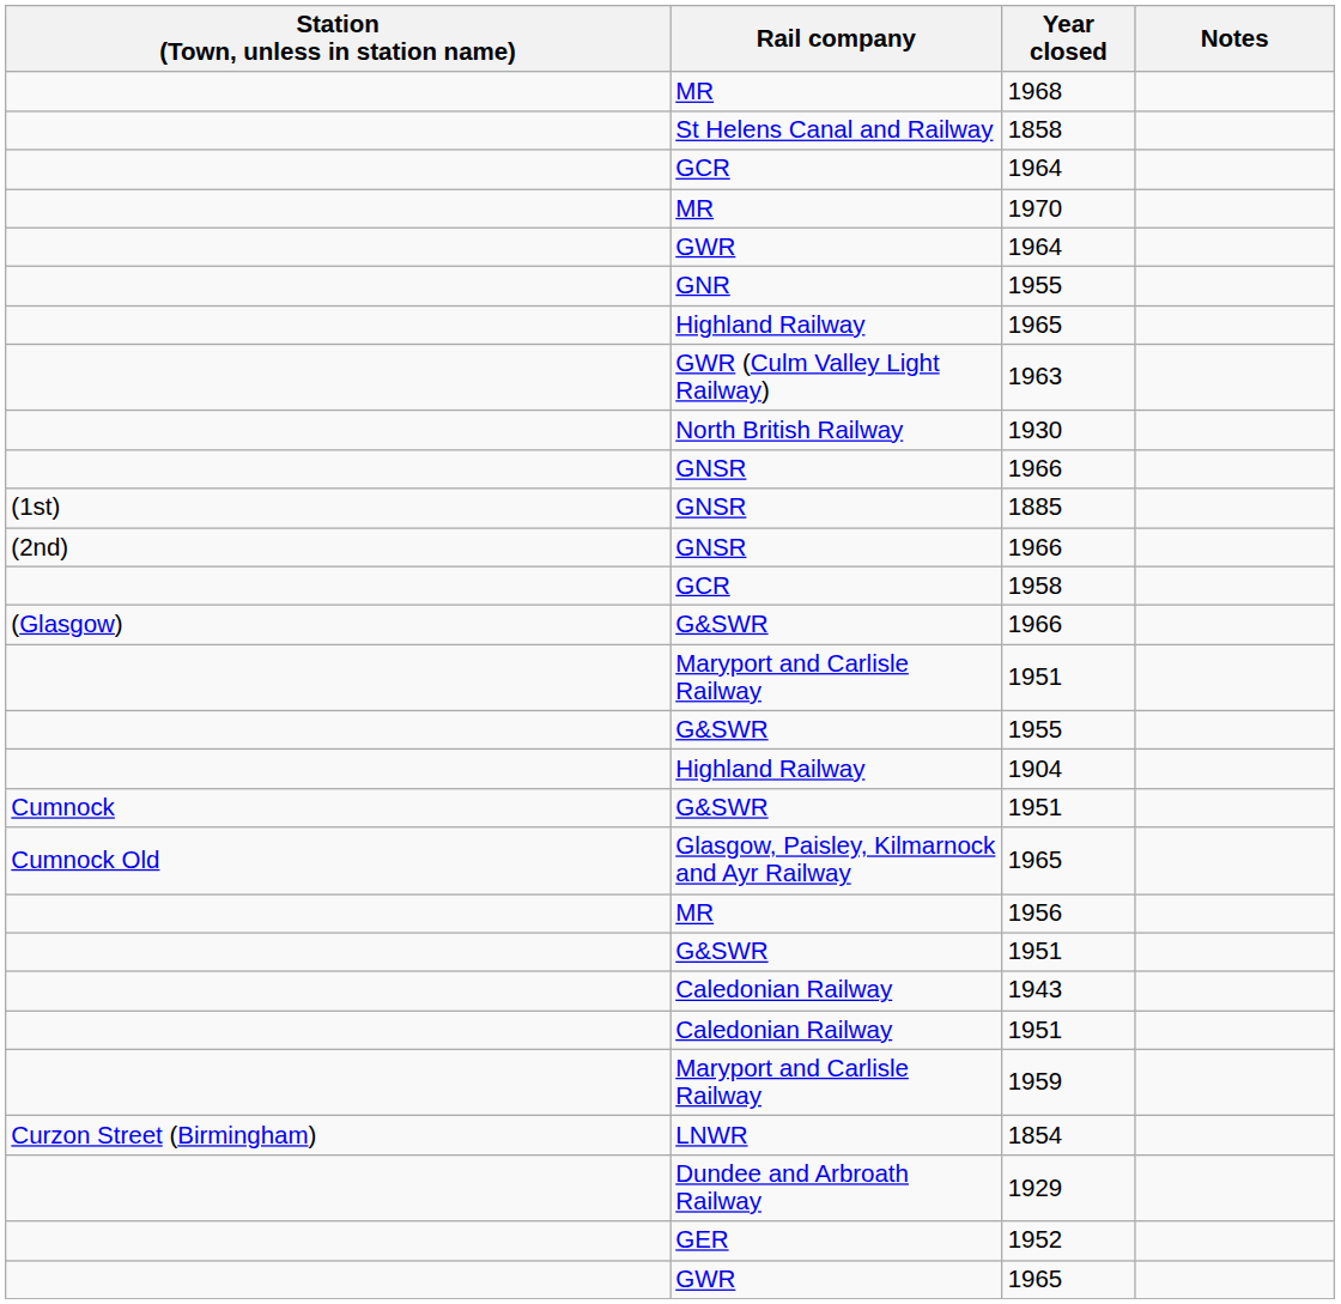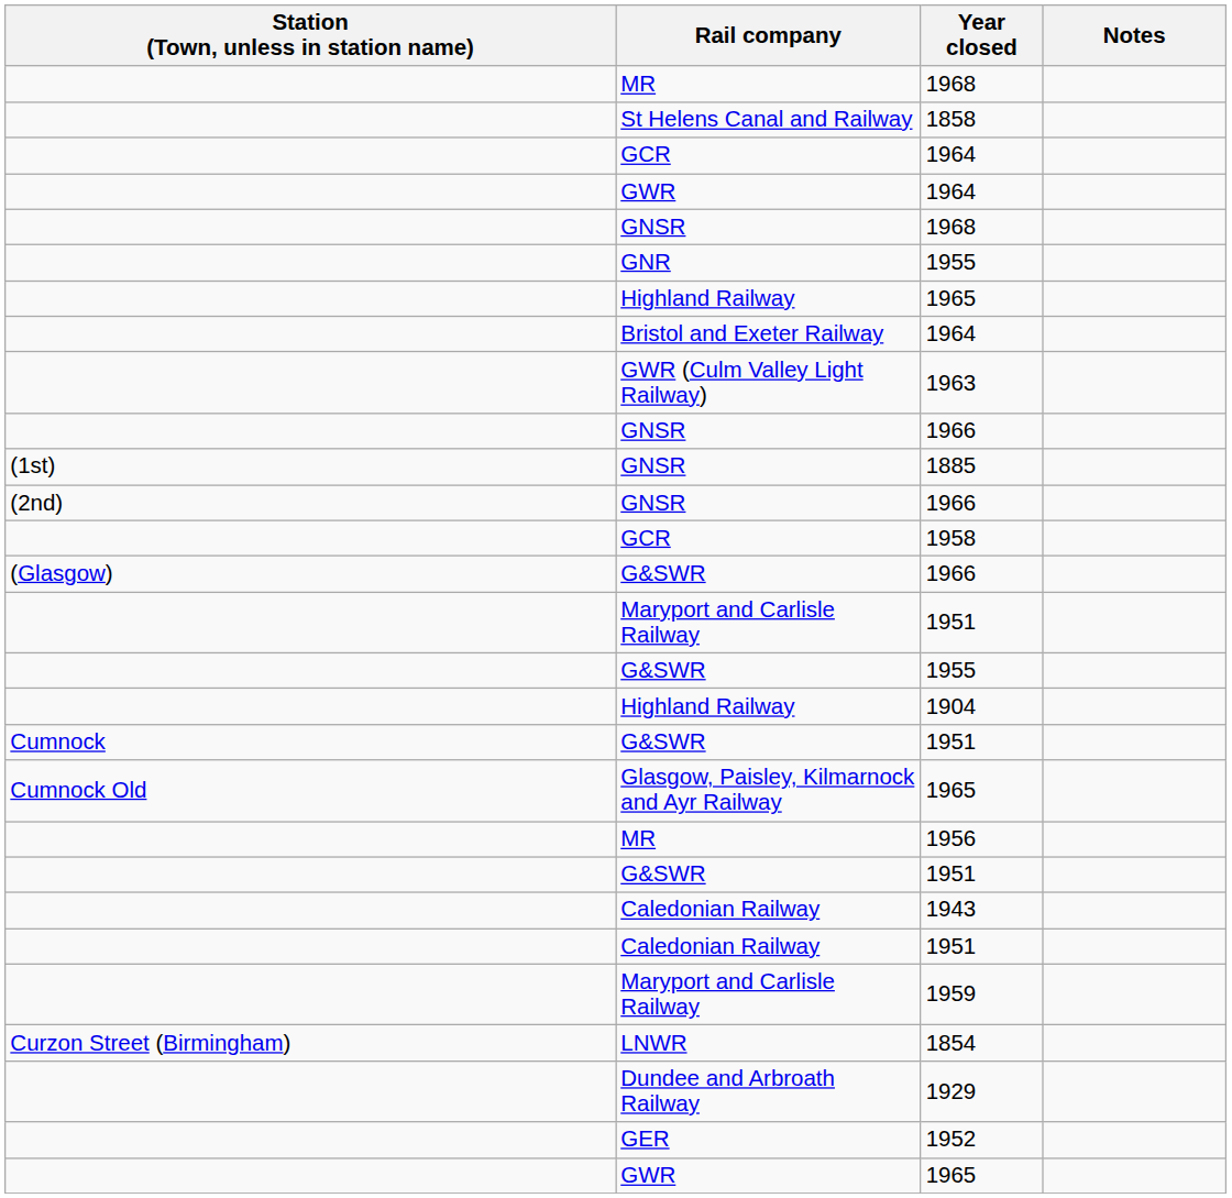 <table class="wikitable sortable">
 <tr>
 <th style="width:50%">Station<br>(Town, unless in station name)</th>
 <th style="width:25%">Rail company</th>
 <th style="width:10%">Year closed</th>
 <th style="width:20%">Notes</th>
 </tr>
 <tr>
 <td></td>
 <td><a href='#'>MR</a></td>
 <td>1968</td>
 <td></td>
 </tr>
 <tr>
 <td></td>
 <td><a href='#'>St Helens Canal and Railway</a></td>
 <td>1858</td>
 <td></td>
 </tr>
 <tr>
 <td></td>
 <td><a href='#'>GCR</a></td>
 <td>1964</td>
 <td></td>
 </tr>
 <tr>
 <td></td>
-<td><a href='#'>MR</a></td>
-<td>1970</td>
+<td><a href='#'>GWR</a></td>
+<td>1964</td>
 <td></td>
 </tr>
 <tr>
 <td></td>
-<td><a href='#'>GWR</a></td>
-<td>1964</td>
+<td><a href='#'>GNSR</a></td>
+<td>1968</td>
 <td></td>
 </tr>
 <tr>
 <td></td>
 <td><a href='#'>GNR</a></td>
 <td>1955</td>
 <td></td>
 </tr>
 <tr>
 <td></td>
 <td><a href='#'>Highland Railway</a></td>
 <td>1965</td>
 <td></td>
 </tr>
 <tr>
 <td></td>
-<td><a href='#'>GWR</a> (<a href='#'>Culm Valley Light Railway</a>)</td>
-<td>1963</td>
+<td><a href='#'>Bristol and Exeter Railway</a></td>
+<td>1964</td>
 <td></td>
 </tr>
 <tr>
 <td></td>
-<td><a href='#'>North British Railway</a></td>
-<td>1930</td>
+<td><a href='#'>GWR</a> (<a href='#'>Culm Valley Light Railway</a>)</td>
+<td>1963</td>
 <td></td>
 </tr>
 <tr>
 <td></td>
 <td><a href='#'>GNSR</a></td>
 <td>1966</td>
 <td></td>
 </tr>
 <tr>
 <td> (1st)</td>
 <td><a href='#'>GNSR</a></td>
 <td>1885</td>
 <td></td>
 </tr>
 <tr>
 <td> (2nd)</td>
 <td><a href='#'>GNSR</a></td>
 <td>1966</td>
 <td></td>
 </tr>
 <tr>
 <td></td>
 <td><a href='#'>GCR</a></td>
 <td>1958</td>
 <td></td>
 </tr>
 <tr>
 <td> (<a href='#'>Glasgow</a>)</td>
 <td><a href='#'>G&SWR</a></td>
 <td>1966</td>
 <td></td>
 </tr>
 <tr>
 <td></td>
 <td><a href='#'>Maryport and Carlisle Railway</a></td>
 <td>1951</td>
 <td></td>
 </tr>
 <tr>
 <td></td>
 <td><a href='#'>G&SWR</a></td>
 <td>1955</td>
 <td></td>
 </tr>
 <tr>
 <td></td>
 <td><a href='#'>Highland Railway</a></td>
 <td>1904</td>
 <td></td>
 </tr>
 <tr>
 <td><a href='#'>Cumnock</a></td>
 <td><a href='#'>G&SWR</a></td>
 <td>1951</td>
 <td></td>
 </tr>
 <tr>
 <td><a href='#'>Cumnock Old</a></td>
 <td><a href='#'>Glasgow, Paisley, Kilmarnock and Ayr Railway</a></td>
 <td>1965</td>
 <td></td>
 </tr>
 <tr>
 <td></td>
 <td><a href='#'>MR</a></td>
 <td>1956</td>
 <td></td>
 </tr>
 <tr>
 <td></td>
 <td><a href='#'>G&SWR</a></td>
 <td>1951</td>
 <td></td>
 </tr>
 <tr>
 <td></td>
 <td><a href='#'>Caledonian Railway</a></td>
 <td>1943</td>
 <td></td>
 </tr>
 <tr>
 <td></td>
 <td><a href='#'>Caledonian Railway</a></td>
 <td>1951</td>
 <td></td>
 </tr>
 <tr>
 <td></td>
 <td><a href='#'>Maryport and Carlisle Railway</a></td>
 <td>1959</td>
 <td></td>
 </tr>
 <tr>
 <td><a href='#'>Curzon Street</a> (<a href='#'>Birmingham</a>)</td>
 <td><a href='#'>LNWR</a></td>
 <td>1854</td>
 <td></td>
 </tr>
 <tr>
 <td></td>
 <td><a href='#'>Dundee and Arbroath Railway</a></td>
 <td>1929</td>
 <td></td>
 </tr>
 <tr>
 <td></td>
 <td><a href='#'>GER</a></td>
 <td>1952</td>
 <td></td>
 </tr>
 <tr>
 <td></td>
 <td><a href='#'>GWR</a></td>
 <td>1965</td>
 <td></td>
 </tr>
 <tr>
 </tr>
 </table>
